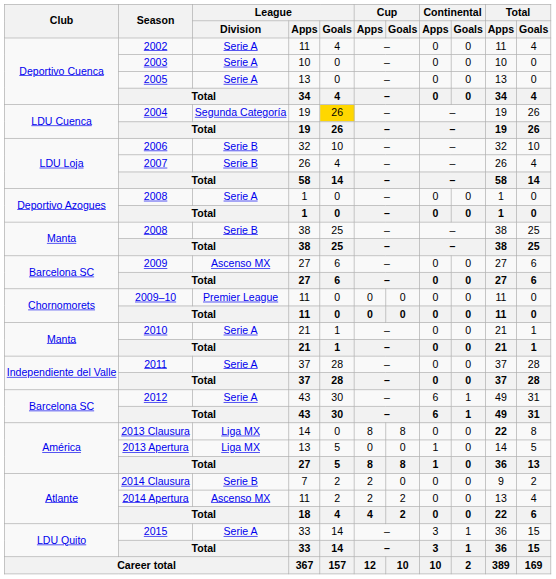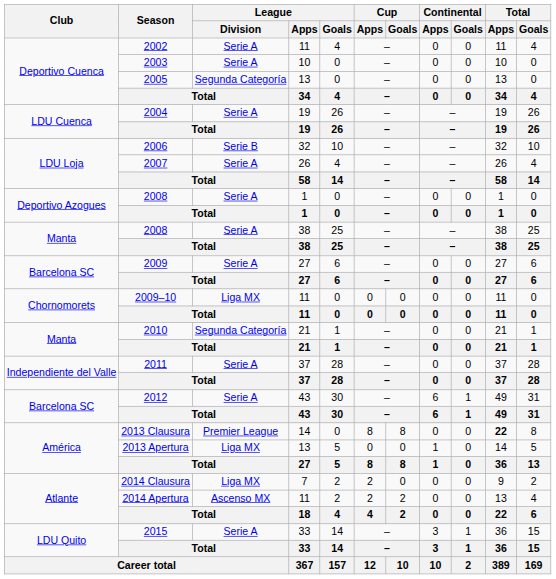 <table class="wikitable" style="text-align: center;">
 <tr>
 <th rowspan="2">Club</th>
 <th rowspan="2">Season</th>
 <th colspan="3">League</th>
 <th colspan="2">Cup</th>
 <th colspan="2">Continental</th>
 <th colspan="2">Total</th>
 </tr>
 <tr>
 <th>Division</th>
 <th>Apps</th>
 <th>Goals</th>
 <th>Apps</th>
 <th>Goals</th>
 <th>Apps</th>
 <th>Goals</th>
 <th>Apps</th>
 <th>Goals</th>
 </tr>
 <tr>
 <td rowspan="4"><a href='#'>Deportivo Cuenca</a></td>
 <td><a href='#'>2002</a></td>
 <td><a href='#'>Serie A</a></td>
 <td>11</td>
 <td>4</td>
 <td colspan="2">–</td>
 <td>0</td>
 <td>0</td>
 <td>11</td>
 <td>4</td>
 </tr>
 <tr>
 <td><a href='#'>2003</a></td>
 <td><a href='#'>Serie A</a></td>
 <td>10</td>
 <td>0</td>
 <td colspan="2">–</td>
 <td>0</td>
 <td>0</td>
 <td>10</td>
 <td>0</td>
 </tr>
 <tr>
 <td><a href='#'>2005</a></td>
-<td><a href='#'>Serie A</a></td>
+<td><a href='#'>Segunda Categoría</a></td>
 <td>13</td>
 <td>0</td>
 <td colspan="2">–</td>
 <td>0</td>
 <td>0</td>
 <td>13</td>
 <td>0</td>
 </tr>
 <tr>
 <th colspan="2">Total</th>
 <th>34</th>
 <th>4</th>
 <th colspan="2">–</th>
 <th>0</th>
 <th>0</th>
 <th>34</th>
 <th>4</th>
 </tr>
 <tr>
 <td rowspan="2"><a href='#'>LDU Cuenca</a></td>
 <td><a href='#'>2004</a></td>
-<td><a href='#'>Segunda Categoría</a></td>
+<td><a href='#'>Serie A</a></td>
 <td>19</td>
-<td style="background: gold;">26</td>
+<td>26</td>
 <td colspan="2">–</td>
 <td colspan="2">–</td>
 <td>19</td>
 <td>26</td>
 </tr>
 <tr>
 <th colspan="2">Total</th>
 <th>19</th>
 <th>26</th>
 <th colspan="2">–</th>
 <th colspan="2">–</th>
 <th>19</th>
 <th>26</th>
 </tr>
 <tr>
 <td rowspan="3"><a href='#'>LDU Loja</a></td>
 <td><a href='#'>2006</a></td>
 <td><a href='#'>Serie B</a></td>
 <td>32</td>
 <td>10</td>
 <td colspan="2">–</td>
 <td colspan="2">–</td>
 <td>32</td>
 <td>10</td>
 </tr>
 <tr>
 <td><a href='#'>2007</a></td>
-<td><a href='#'>Serie B</a></td>
+<td><a href='#'>Serie A</a></td>
 <td>26</td>
 <td>4</td>
 <td colspan="2">–</td>
 <td colspan="2">–</td>
 <td>26</td>
 <td>4</td>
 </tr>
 <tr>
 <th colspan="2">Total</th>
 <th>58</th>
 <th>14</th>
 <th colspan="2">–</th>
 <th colspan="2">–</th>
 <th>58</th>
 <th>14</th>
 </tr>
 <tr>
 <td rowspan="2"><a href='#'>Deportivo Azogues</a></td>
 <td><a href='#'>2008</a></td>
 <td><a href='#'>Serie A</a></td>
 <td>1</td>
 <td>0</td>
 <td colspan="2">–</td>
 <td>0</td>
 <td>0</td>
 <td>1</td>
 <td>0</td>
 </tr>
 <tr>
 <th colspan="2">Total</th>
 <th>1</th>
 <th>0</th>
 <th colspan="2">–</th>
 <th>0</th>
 <th>0</th>
 <th>1</th>
 <th>0</th>
 </tr>
 <tr>
 <td rowspan="2"><a href='#'>Manta</a></td>
 <td><a href='#'>2008</a></td>
-<td><a href='#'>Serie B</a></td>
+<td><a href='#'>Serie A</a></td>
 <td>38</td>
 <td>25</td>
 <td colspan="2">–</td>
 <td colspan="2">–</td>
 <td>38</td>
 <td>25</td>
 </tr>
 <tr>
 <th colspan="2">Total</th>
 <th>38</th>
 <th>25</th>
 <th colspan="2">–</th>
 <th colspan="2">–</th>
 <th>38</th>
 <th>25</th>
 </tr>
 <tr>
 <td rowspan="2"><a href='#'>Barcelona SC</a></td>
 <td><a href='#'>2009</a></td>
-<td><a href='#'>Ascenso MX</a></td>
+<td><a href='#'>Serie A</a></td>
 <td>27</td>
 <td>6</td>
 <td colspan="2">–</td>
 <td>0</td>
 <td>0</td>
 <td>27</td>
 <td>6</td>
 </tr>
 <tr>
 <th colspan="2">Total</th>
 <th>27</th>
 <th>6</th>
 <th colspan="2">–</th>
 <th>0</th>
 <th>0</th>
 <th>27</th>
 <th>6</th>
 </tr>
 <tr>
 <td rowspan="2"><a href='#'>Chornomorets</a></td>
 <td><a href='#'>2009–10</a></td>
-<td><a href='#'>Premier League</a></td>
+<td><a href='#'>Liga MX</a></td>
 <td>11</td>
 <td>0</td>
 <td>0</td>
 <td>0</td>
 <td>0</td>
 <td>0</td>
 <td>11</td>
 <td>0</td>
 </tr>
 <tr>
 <th colspan="2">Total</th>
 <th>11</th>
 <th>0</th>
 <th>0</th>
 <th>0</th>
 <th>0</th>
 <th>0</th>
 <th>11</th>
 <th>0</th>
 </tr>
 <tr>
 <td rowspan="2"><a href='#'>Manta</a></td>
 <td><a href='#'>2010</a></td>
-<td><a href='#'>Serie A</a></td>
+<td><a href='#'>Segunda Categoría</a></td>
 <td>21</td>
 <td>1</td>
 <td colspan="2">–</td>
 <td>0</td>
 <td>0</td>
 <td>21</td>
 <td>1</td>
 </tr>
 <tr>
 <th colspan="2">Total</th>
 <th>21</th>
 <th>1</th>
 <th colspan="2">–</th>
 <th>0</th>
 <th>0</th>
 <th>21</th>
 <th>1</th>
 </tr>
 <tr>
 <td rowspan="2"><a href='#'>Independiente del Valle</a></td>
 <td><a href='#'>2011</a></td>
 <td><a href='#'>Serie A</a></td>
 <td>37</td>
 <td>28</td>
 <td colspan="2">–</td>
 <td>0</td>
 <td>0</td>
 <td>37</td>
 <td>28</td>
 </tr>
 <tr>
 <th colspan="2">Total</th>
 <th>37</th>
 <th>28</th>
 <th colspan="2">–</th>
 <th>0</th>
 <th>0</th>
 <th>37</th>
 <th>28</th>
 </tr>
 <tr>
 <td rowspan="2"><a href='#'>Barcelona SC</a></td>
 <td><a href='#'>2012</a></td>
 <td><a href='#'>Serie A</a></td>
 <td>43</td>
 <td>30</td>
 <td colspan="2">–</td>
 <td>6</td>
 <td>1</td>
 <td>49</td>
 <td>31</td>
 </tr>
 <tr>
 <th colspan="2">Total</th>
 <th>43</th>
 <th>30</th>
 <th colspan="2">–</th>
 <th>6</th>
 <th>1</th>
 <th>49</th>
 <th>31</th>
 </tr>
 <tr>
 <td rowspan="3"><a href='#'>América</a></td>
 <td><a href='#'>2013 Clausura</a></td>
-<td><a href='#'>Liga MX</a></td>
+<td><a href='#'>Premier League</a></td>
 <td>14</td>
 <td>0</td>
 <td>8</td>
 <td>8</td>
 <td>0</td>
 <td>0</td>
 <td><strong>22</strong></td>
 <td>8</td>
 </tr>
 <tr>
 <td><a href='#'>2013 Apertura</a></td>
 <td><a href='#'>Liga MX</a></td>
 <td>13</td>
 <td>5</td>
 <td>0</td>
 <td>0</td>
 <td>1</td>
 <td>0</td>
 <td>14</td>
 <td>5</td>
 </tr>
 <tr>
 <th colspan="2">Total</th>
 <th>27</th>
 <th>5</th>
 <th>8</th>
 <th>8</th>
 <th>1</th>
 <th>0</th>
 <th>36</th>
 <th>13</th>
 </tr>
 <tr>
 <td rowspan="3"><a href='#'>Atlante</a></td>
 <td><a href='#'>2014 Clausura</a></td>
-<td><a href='#'>Serie B</a></td>
+<td><a href='#'>Liga MX</a></td>
 <td>7</td>
 <td>2</td>
 <td>2</td>
 <td>0</td>
 <td>0</td>
 <td>0</td>
 <td>9</td>
 <td>2</td>
 </tr>
 <tr>
 <td><a href='#'>2014 Apertura</a></td>
 <td><a href='#'>Ascenso MX</a></td>
 <td>11</td>
 <td>2</td>
 <td>2</td>
 <td>2</td>
 <td>0</td>
 <td>0</td>
 <td>13</td>
 <td>4</td>
 </tr>
 <tr>
 <th colspan="2">Total</th>
 <th>18</th>
 <th>4</th>
 <th>4</th>
 <th>2</th>
 <th>0</th>
 <th>0</th>
 <th>22</th>
 <th>6</th>
 </tr>
 <tr>
 <td rowspan="2"><a href='#'>LDU Quito</a></td>
 <td><a href='#'>2015</a></td>
 <td><a href='#'>Serie A</a></td>
 <td>33</td>
 <td>14</td>
 <td colspan="2">–</td>
 <td>3</td>
 <td>1</td>
 <td>36</td>
 <td>15</td>
 </tr>
 <tr>
 <th colspan="2">Total</th>
 <th>33</th>
 <th>14</th>
 <th colspan="2">–</th>
 <th>3</th>
 <th>1</th>
 <th>36</th>
 <th>15</th>
 </tr>
 <tr>
 <th colspan="3">Career total</th>
 <th>367</th>
 <th>157</th>
 <th>12</th>
 <th>10</th>
 <th>10</th>
 <th>2</th>
 <th>389</th>
 <th>169</th>
 </tr>
 </table>
